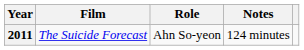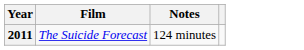 <table class="wikitable plainrowheaders">
 <tr>
 <th scope="col">Year</th>
 <th scope="col">Film</th>
-<th scope="col">Role</th>
 <th scope="col" class="unsortable">Notes</th>
 <th scope="col" class="unsortable"></th>
 </tr>
 <tr>
 <th scope="row">2011</th>
 <td><em><a href='#'>The Suicide Forecast</a></em></td>
-<td>Ahn So-yeon</td>
 <td>124 minutes</td>
 <td style="text-align:center"></td>
 </tr>
 </table>
